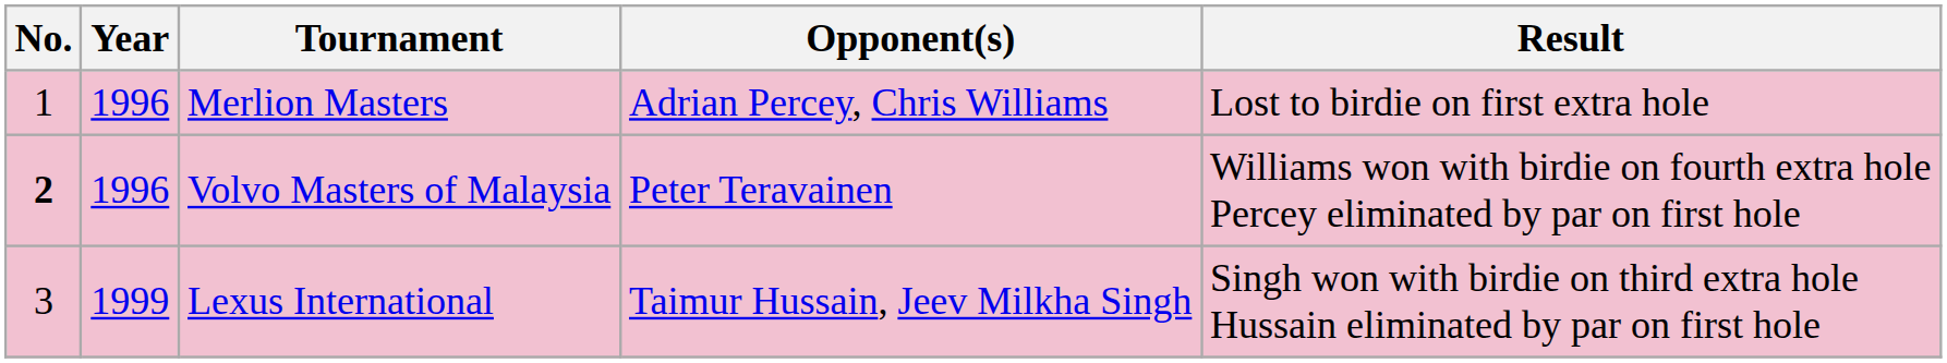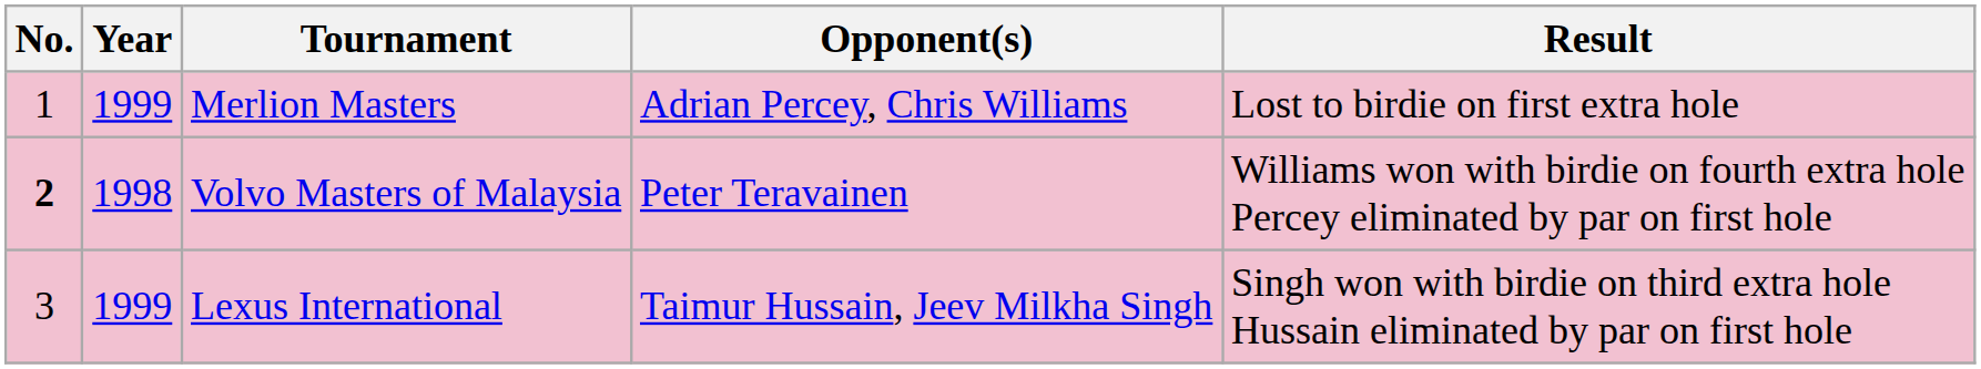 <table class="wikitable" style="font-size:95%;">
 <tr>
 <th>No.</th>
 <th>Year</th>
 <th>Tournament</th>
 <th>Opponent(s)</th>
 <th>Result</th>
 </tr>
 <tr style="background:#F2C1D1;">
 <td align=center>1</td>
-<td><a href='#'>1996</a></td>
+<td><a href='#'>1999</a></td>
 <td><a href='#'>Merlion Masters</a></td>
 <td> <a href='#'>Adrian Percey</a>,  <a href='#'>Chris Williams</a></td>
 <td>Lost to birdie on first extra hole</td>
 </tr>
 <tr style="background:#F2C1D1;">
 <td align=center><strong>2</strong></td>
-<td><a href='#'>1996</a></td>
+<td><a href='#'>1998</a></td>
 <td><a href='#'>Volvo Masters of Malaysia</a></td>
 <td> <a href='#'>Peter Teravainen</a></td>
 <td>Williams won with birdie on fourth extra hole<br>Percey eliminated by par on first hole</td>
 </tr>
 <tr style="background:#F2C1D1;">
 <td align=center>3</td>
 <td><a href='#'>1999</a></td>
 <td><a href='#'>Lexus International</a></td>
 <td> <a href='#'>Taimur Hussain</a>,  <a href='#'>Jeev Milkha Singh</a></td>
 <td>Singh won with birdie on third extra hole<br>Hussain eliminated by par on first hole</td>
 </tr>
 </table>
